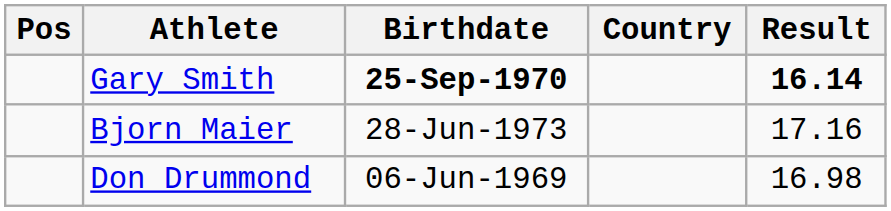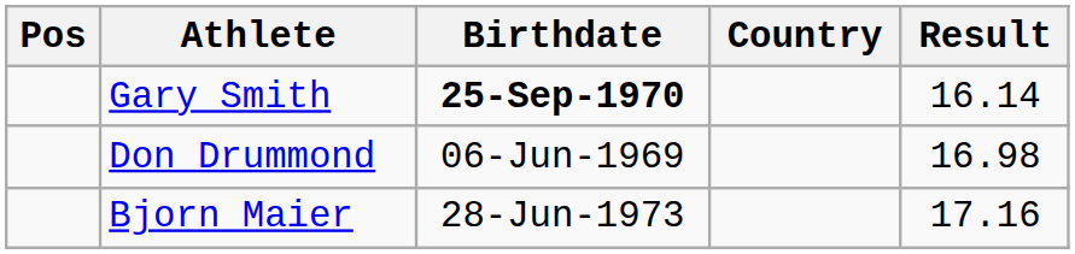 <table class="wikitable"  style="text-align:center; width:60%;">
 <tr>
 <th>Pos</th>
 <th>Athlete</th>
 <th>Birthdate</th>
 <th>Country</th>
 <th>Result</th>
 </tr>
 <tr>
 <td align=center></td>
 <td align=left><a href='#'>Gary Smith</a></td>
 <td><strong>25-Sep-1970</strong></td>
 <td align=left></td>
-<td><strong>16.14</strong></td>
+<td>16.14</td>
+</tr>
+<tr>
+<td align=center></td>
+<td align=left><a href='#'>Don Drummond</a></td>
+<td>06-Jun-1969</td>
+<td align=left></td>
+<td>16.98</td>
 </tr>
 <tr>
 <td align=center></td>
 <td align=left><a href='#'>Bjorn Maier</a></td>
 <td>28-Jun-1973</td>
 <td align=left></td>
 <td>17.16</td>
 </tr>
-<tr>
-<td align=center></td>
-<td align=left><a href='#'>Don Drummond</a></td>
-<td>06-Jun-1969</td>
-<td align=left></td>
-<td>16.98</td>
-</tr>
 </table>
